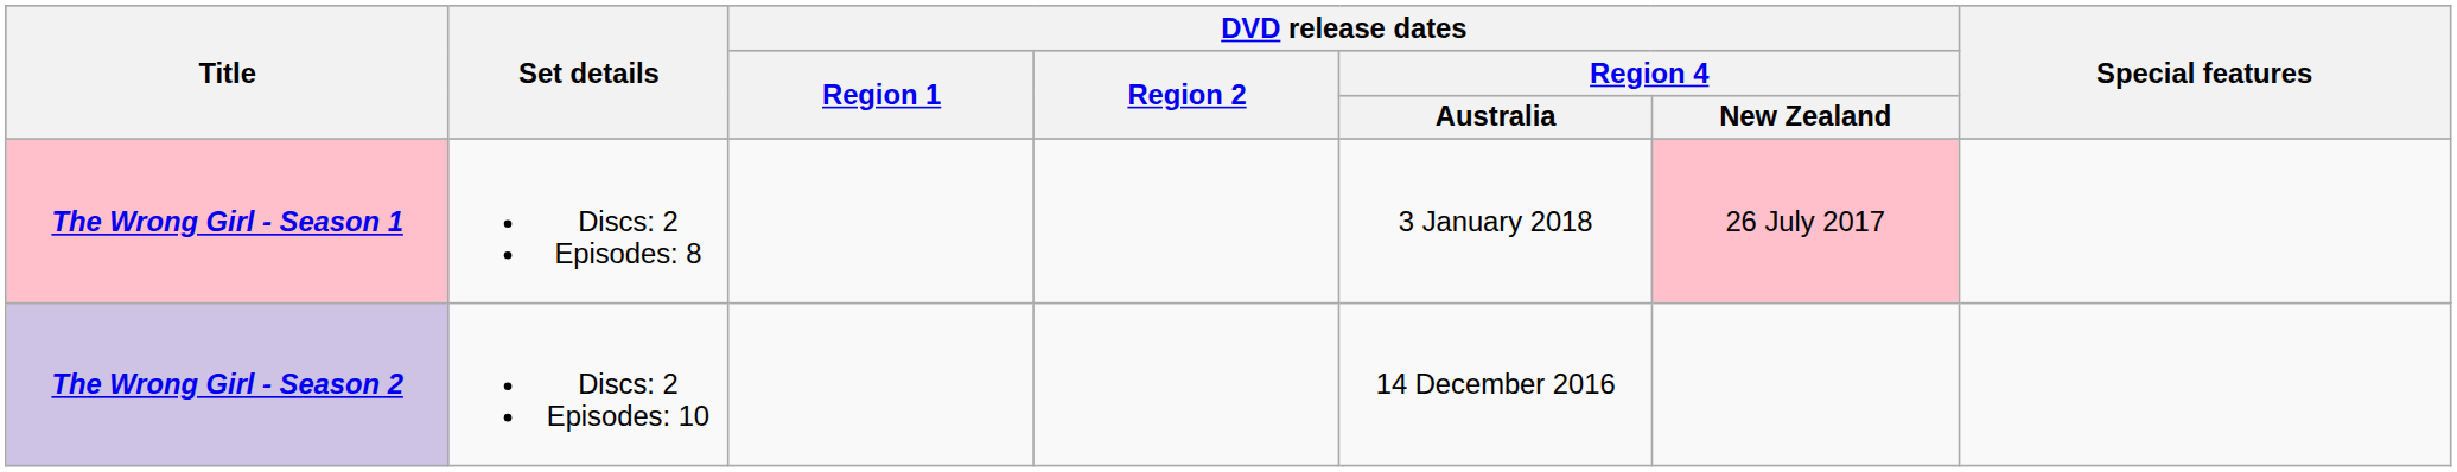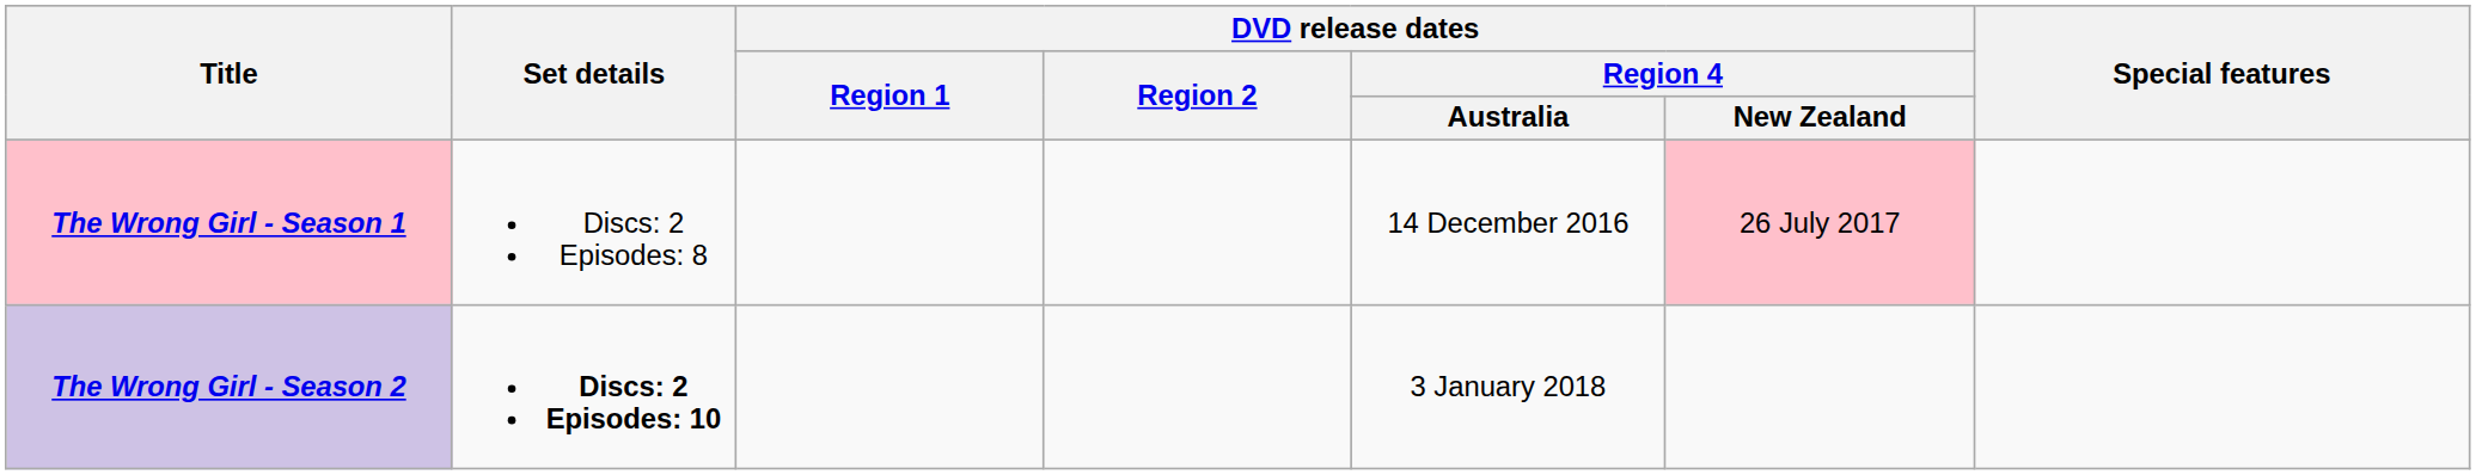 <table class="wikitable plainrowheaders" style="font-size:90%; text-align: center">
 <tr>
 <th scope="col" rowspan="3" style="width: 18em;">Title</th>
 <th scope="col" rowspan="3" style="width: 10em;">Set details</th>
 <th scope="col" colspan="4"><a href='#'>DVD</a> release dates</th>
 <th scope="col" rowspan="3" style="width: 20em;">Special features</th>
 </tr>
 <tr>
 <th scope="col" style="width: 12em; font-size: 100%;" rowspan="2"><a href='#'>Region 1</a></th>
 <th scope="col" style="width: 12em; font-size: 100%;" rowspan="2"><a href='#'>Region 2</a></th>
 <th scope="col" style="width: 24em; font-size: 100%;" colspan="2"><a href='#'>Region 4</a></th>
 </tr>
 <tr>
 <th scope="col" style="width: 12em; font-size: 100%;">Australia</th>
 <th scope="col" style="width: 12em; font-size: 100%;">New Zealand</th>
 </tr>
 <tr>
 <th scope="row" style="text-align:center; background:#FFC0CB;"><a href='#'><span><em>The Wrong Girl - Season 1</em></span></a></th>
 <td><br><ul><li>Discs: 2</li><li>Episodes: 8</li></ul></td>
 <td></td>
 <td></td>
-<td>3 January 2018</td>
+<td>14 December 2016</td>
 <td style="background: pink;">26 July 2017</td>
 <td></td>
 </tr>
 <tr>
 <th scope="row" style="text-align:center; background:#CEC2E5;"><a href='#'><span><em>The Wrong Girl - Season 2</em></span></a></th>
-<td><br><ul><li>Discs: 2</li><li>Episodes: 10</li></ul></td>
+<td><strong><br><ul><li>Discs: 2</li><li>Episodes: 10</li></ul></strong></td>
 <td></td>
 <td></td>
-<td>14 December 2016</td>
+<td>3 January 2018</td>
 <td></td>
 <td></td>
 </tr>
 </table>
